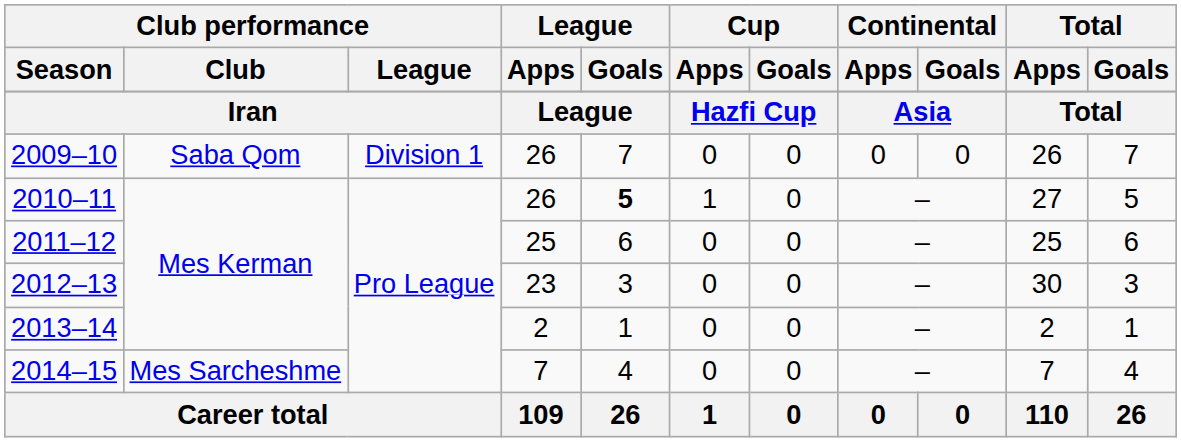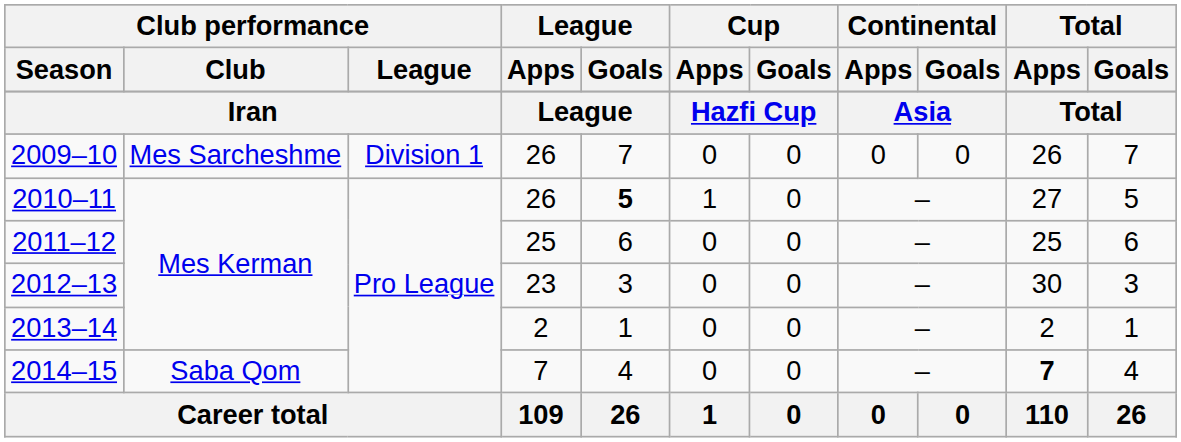 <table class="wikitable" style="text-align:center">
 <tr>
 <th colspan=3>Club performance</th>
 <th colspan=2>League</th>
 <th colspan=2>Cup</th>
 <th colspan=2>Continental</th>
 <th colspan=2>Total</th>
 </tr>
 <tr>
 <th>Season</th>
 <th>Club</th>
 <th>League</th>
 <th>Apps</th>
 <th>Goals</th>
 <th>Apps</th>
 <th>Goals</th>
 <th>Apps</th>
 <th>Goals</th>
 <th>Apps</th>
 <th>Goals</th>
 </tr>
 <tr>
 </tr>
 <tr>
 <th colspan=3>Iran</th>
 <th colspan=2>League</th>
 <th colspan=2><a href='#'>Hazfi Cup</a></th>
 <th colspan=2><a href='#'>Asia</a></th>
 <th colspan=2>Total</th>
 </tr>
 <tr>
 <td><a href='#'>2009–10</a></td>
-<td rowspan="1"><a href='#'>Saba Qom</a></td>
+<td><a href='#'>Mes Sarcheshme</a></td>
 <td><a href='#'>Division 1</a></td>
 <td>26</td>
 <td>7</td>
 <td>0</td>
 <td>0</td>
 <td>0</td>
 <td>0</td>
 <td>26</td>
 <td>7</td>
 </tr>
 <tr>
 <td><a href='#'>2010–11</a></td>
 <td rowspan="4"><a href='#'>Mes Kerman</a></td>
 <td rowspan="5"><a href='#'>Pro League</a></td>
 <td>26</td>
 <td><strong>5</strong></td>
 <td>1</td>
 <td>0</td>
 <td colspan="2">–</td>
 <td>27</td>
 <td>5</td>
 </tr>
 <tr>
 <td><a href='#'>2011–12</a></td>
 <td>25</td>
 <td>6</td>
 <td>0</td>
 <td>0</td>
 <td colspan="2">–</td>
 <td>25</td>
 <td>6</td>
 </tr>
 <tr>
 <td><a href='#'>2012–13</a></td>
 <td>23</td>
 <td>3</td>
 <td>0</td>
 <td>0</td>
 <td colspan="2">–</td>
 <td>30</td>
 <td>3</td>
 </tr>
 <tr>
 <td><a href='#'>2013–14</a></td>
 <td>2</td>
 <td>1</td>
 <td>0</td>
 <td>0</td>
 <td colspan="2">–</td>
 <td>2</td>
 <td>1</td>
 </tr>
 <tr>
 <td><a href='#'>2014–15</a></td>
-<td><a href='#'>Mes Sarcheshme</a></td>
+<td rowspan="1"><a href='#'>Saba Qom</a></td>
 <td>7</td>
 <td>4</td>
 <td>0</td>
 <td>0</td>
 <td colspan="2">–</td>
-<td>7</td>
+<td><strong>7</strong></td>
 <td>4</td>
 </tr>
 <tr>
 <th colspan=3>Career total</th>
 <th>109</th>
 <th>26</th>
 <th>1</th>
 <th>0</th>
 <th>0</th>
 <th>0</th>
 <th>110</th>
 <th>26</th>
 </tr>
 </table>
